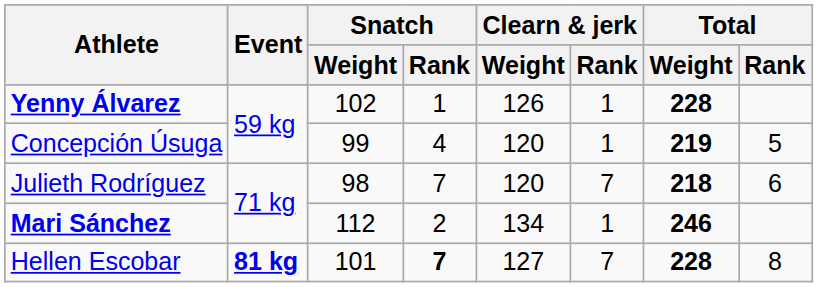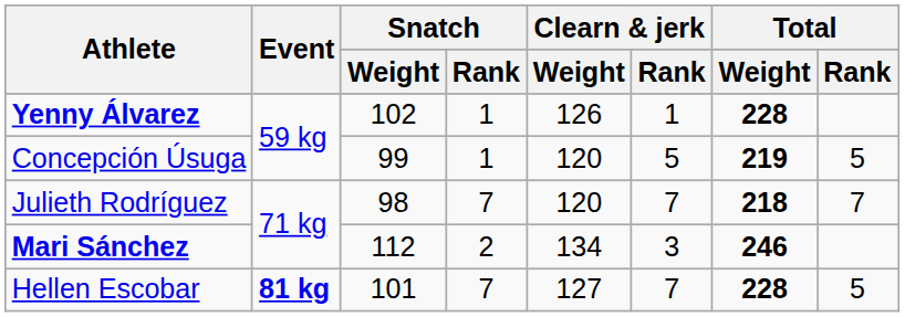 <table class="wikitable" style=font-size:90%>
 <tr>
 <th rowspan="2">Athlete</th>
 <th rowspan="2">Event</th>
 <th colspan="2">Snatch</th>
 <th colspan="2">Clearn & jerk</th>
 <th colspan="2">Total</th>
 </tr>
 <tr>
 <th>Weight</th>
 <th>Rank</th>
 <th>Weight</th>
 <th>Rank</th>
 <th>Weight</th>
 <th>Rank</th>
 </tr>
 <tr align=center>
 <td align="left"><strong><a href='#'>Yenny Álvarez</a></strong></td>
 <td align="left" rowspan=2><a href='#'>59 kg</a></td>
 <td>102</td>
 <td>1</td>
 <td>126</td>
 <td>1</td>
 <td><strong>228</strong></td>
 <td></td>
 </tr>
 <tr align=center>
 <td align="left"><a href='#'>Concepción Úsuga</a></td>
 <td>99</td>
-<td>4</td>
+<td>1</td>
 <td>120</td>
-<td>1</td>
+<td>5</td>
 <td><strong>219</strong></td>
 <td>5</td>
 </tr>
 <tr align=center>
 <td align="left"><a href='#'>Julieth Rodríguez</a></td>
 <td align="left" rowspan=2><a href='#'>71 kg</a></td>
 <td>98</td>
 <td>7</td>
 <td>120</td>
 <td>7</td>
 <td><strong>218</strong></td>
-<td>6</td>
+<td>7</td>
 </tr>
 <tr align=center>
 <td align="left"><strong><a href='#'>Mari Sánchez</a></strong></td>
 <td>112</td>
 <td>2</td>
 <td>134</td>
-<td>1</td>
+<td>3</td>
 <td><strong>246</strong></td>
 <td></td>
 </tr>
 <tr align=center>
 <td align="left"><a href='#'>Hellen Escobar</a></td>
 <td align="left"><strong><a href='#'>81 kg</a></strong></td>
 <td>101</td>
-<td><strong>7</strong></td>
+<td>7</td>
 <td>127</td>
 <td>7</td>
 <td><strong>228</strong></td>
-<td>8</td>
+<td>5</td>
 </tr>
 </table>
